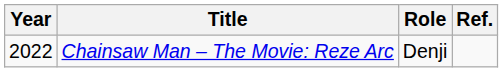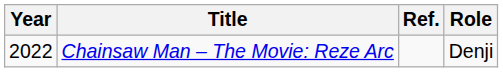 <table class="wikitable">
 <tr>
 <th>Year</th>
 <th>Title</th>
+<th>Ref.</th>
 <th>Role</th>
-<th>Ref.</th>
 </tr>
 <tr>
 <td>2022</td>
 <td><em><a href='#'>Chainsaw Man – The Movie: Reze Arc</a></em></td>
+<td></td>
 <td>Denji</td>
-<td></td>
 </tr>
 </table>
